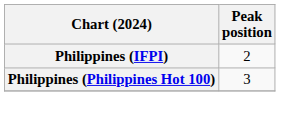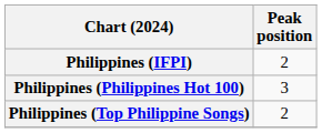 <table class="wikitable sortable plainrowheaders" style="text-align:center">
 <tr>
 <th scope="col">Chart (2024)</th>
 <th scope="col">Peak<br>position</th>
 </tr>
 <tr>
 <th scope="row">Philippines (<a href='#'>IFPI</a>)</th>
 <td>2</td>
 </tr>
 <tr>
 <th scope="row">Philippines (<a href='#'>Philippines Hot 100</a>)</th>
 <td>3</td>
 </tr>
 <tr>
+<th scope="row">Philippines (<a href='#'>Top Philippine Songs</a>)</th>
+<td>2</td>
+</tr>
+<tr>
 </tr>
 </table>
